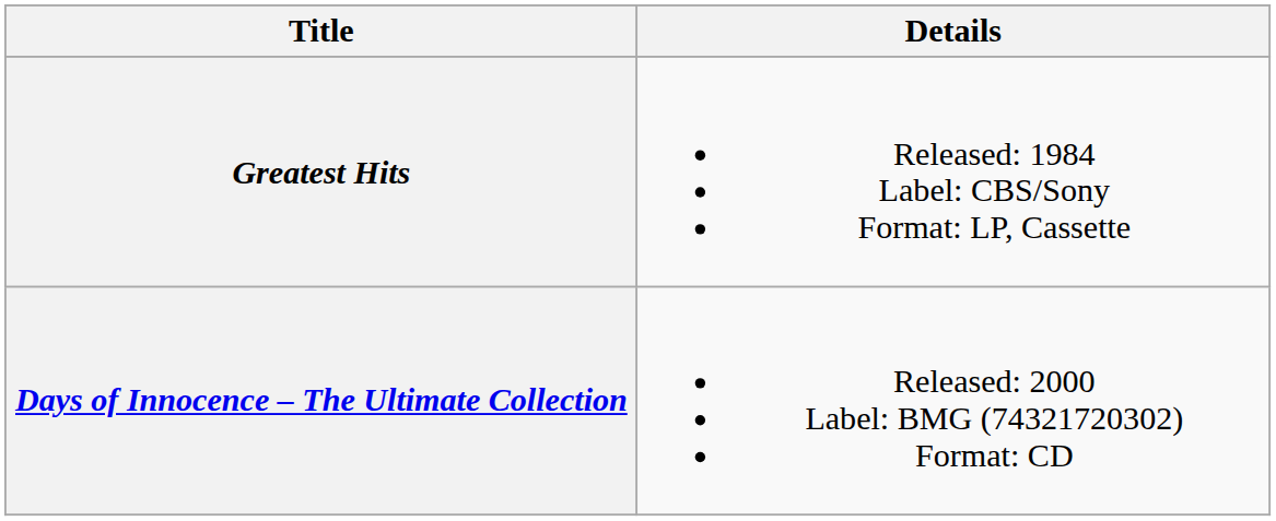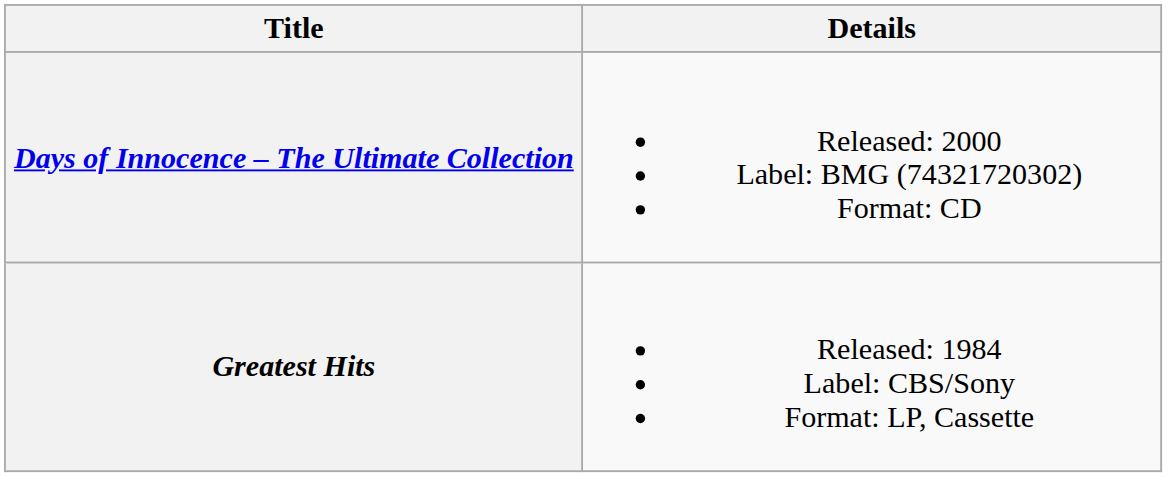 <table class="wikitable plainrowheaders" style="text-align:center;" border="1">
 <tr>
 <th rowspan="1" width="300">Title</th>
 <th rowspan="1" width="300">Details</th>
 </tr>
 <tr>
+<th scope="row"><em><a href='#'>Days of Innocence – The Ultimate Collection</a></em></th>
+<td><br><ul><li>Released: 2000</li><li>Label: BMG (74321720302)</li><li>Format: CD</li></ul></td>
+</tr>
+<tr>
 <th scope="row"><em>Greatest Hits</em></th>
 <td><br><ul><li>Released: 1984</li><li>Label: CBS/Sony</li><li>Format: LP, Cassette</li></ul></td>
 </tr>
-<tr>
-<th scope="row"><em><a href='#'>Days of Innocence – The Ultimate Collection</a></em></th>
-<td><br><ul><li>Released: 2000</li><li>Label: BMG (74321720302)</li><li>Format: CD</li></ul></td>
-</tr>
 </table>
